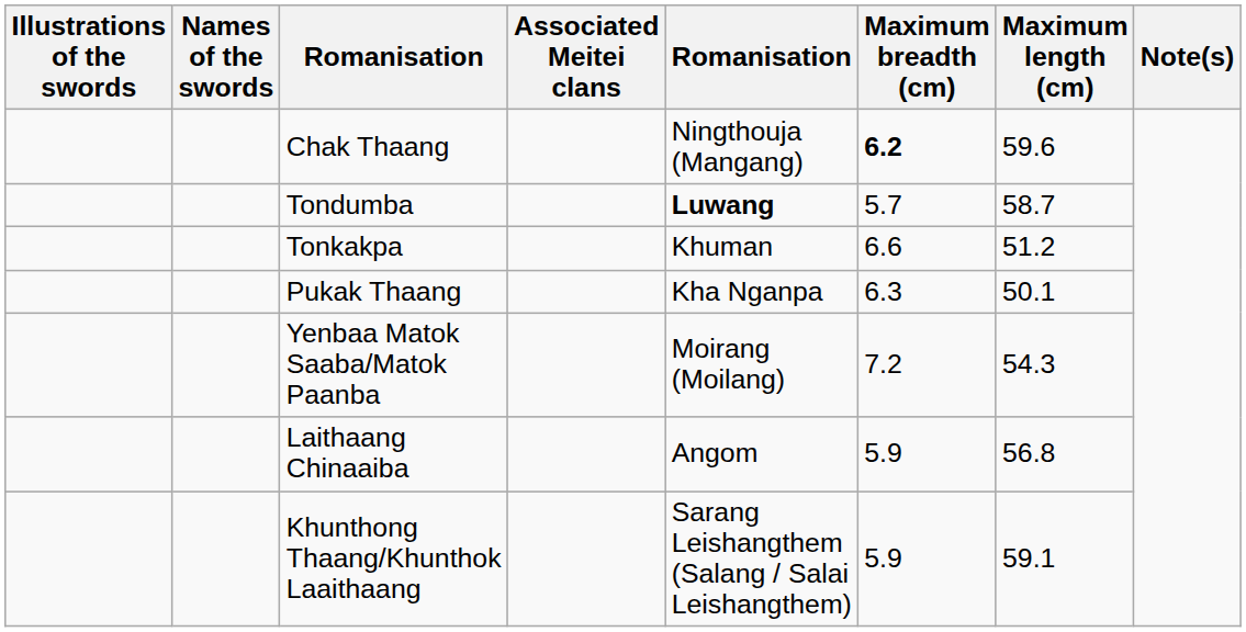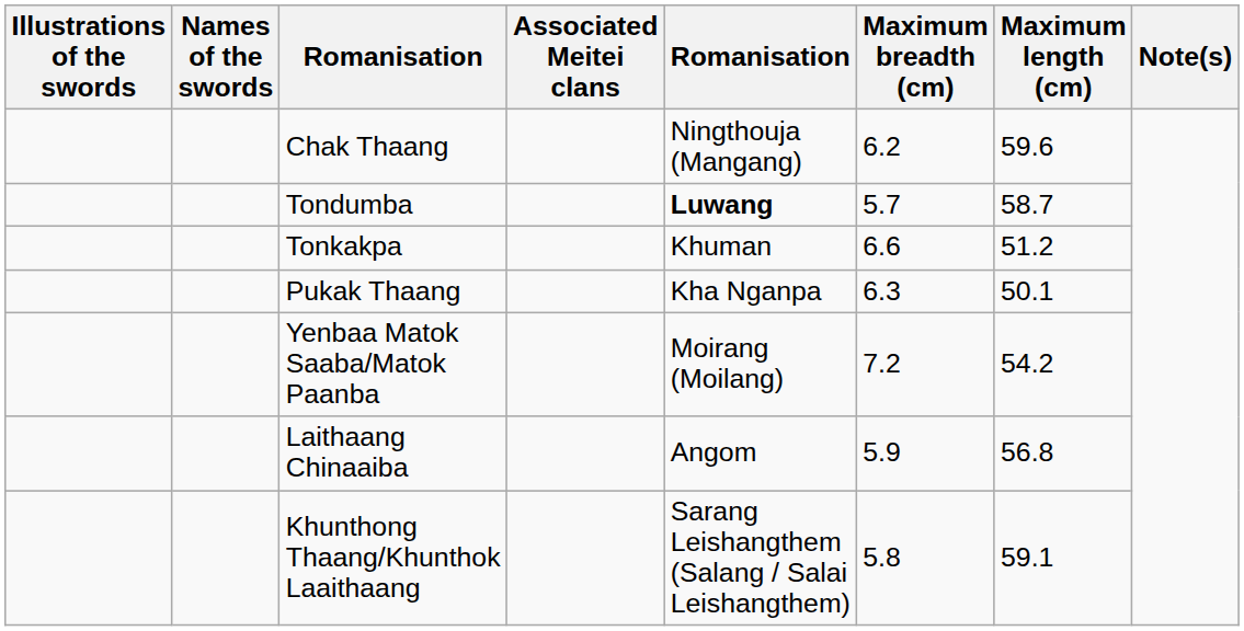 <table class="wikitable sortable">
 <tr>
 <th>Illustrations of the swords</th>
 <th>Names of the swords</th>
 <th>Romanisation</th>
 <th>Associated Meitei clans</th>
 <th>Romanisation</th>
 <th>Maximum breadth (cm)</th>
 <th>Maximum length (cm)</th>
 <th>Note(s)</th>
 </tr>
 <tr>
 <td></td>
 <td></td>
 <td>Chak Thaang</td>
 <td></td>
 <td>Ningthouja (Mangang)</td>
-<td><strong>6.2</strong></td>
+<td>6.2</td>
 <td>59.6</td>
 <td rowspan="7"></td>
 </tr>
 <tr>
 <td></td>
 <td></td>
 <td>Tondumba</td>
 <td></td>
 <td><strong>Luwang</strong></td>
 <td>5.7</td>
 <td>58.7</td>
 </tr>
 <tr>
 <td></td>
 <td></td>
 <td>Tonkakpa</td>
 <td></td>
 <td>Khuman</td>
 <td>6.6</td>
 <td>51.2</td>
 </tr>
 <tr>
 <td></td>
 <td></td>
 <td>Pukak Thaang</td>
 <td></td>
 <td>Kha Nganpa</td>
 <td>6.3</td>
 <td>50.1</td>
 </tr>
 <tr>
 <td></td>
 <td></td>
 <td>Yenbaa Matok Saaba/Matok Paanba</td>
 <td></td>
 <td>Moirang (Moilang)</td>
 <td>7.2</td>
-<td>54.3</td>
+<td>54.2</td>
 </tr>
 <tr>
 <td></td>
 <td></td>
 <td>Laithaang Chinaaiba</td>
 <td></td>
 <td>Angom</td>
 <td>5.9</td>
 <td>56.8</td>
 </tr>
 <tr>
 <td></td>
 <td></td>
 <td>Khunthong Thaang/Khunthok Laaithaang</td>
 <td></td>
 <td>Sarang Leishangthem (Salang / Salai Leishangthem)</td>
-<td>5.9</td>
+<td>5.8</td>
 <td>59.1</td>
 </tr>
 </table>
